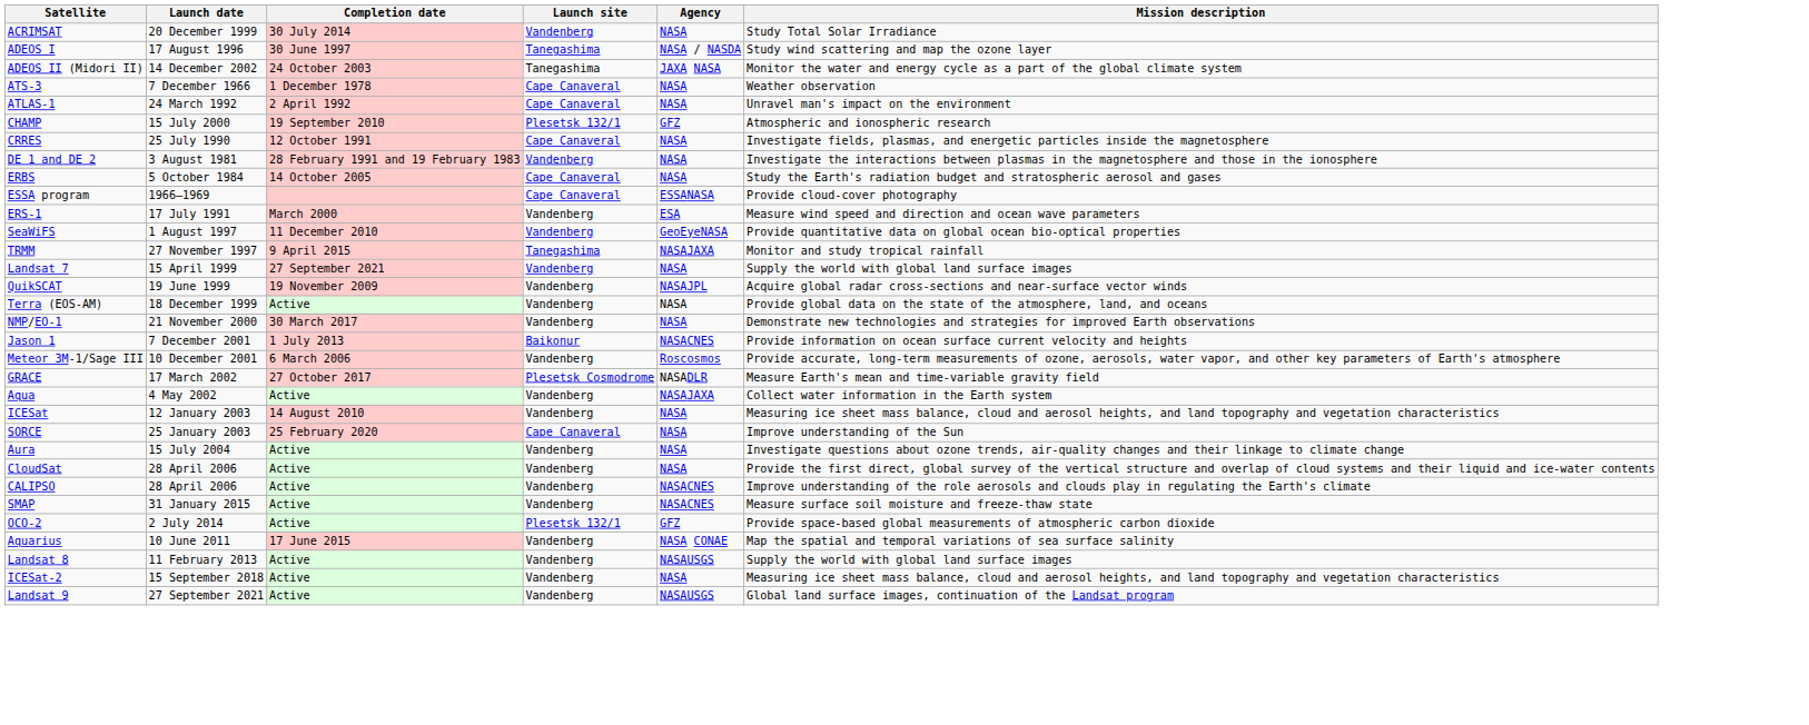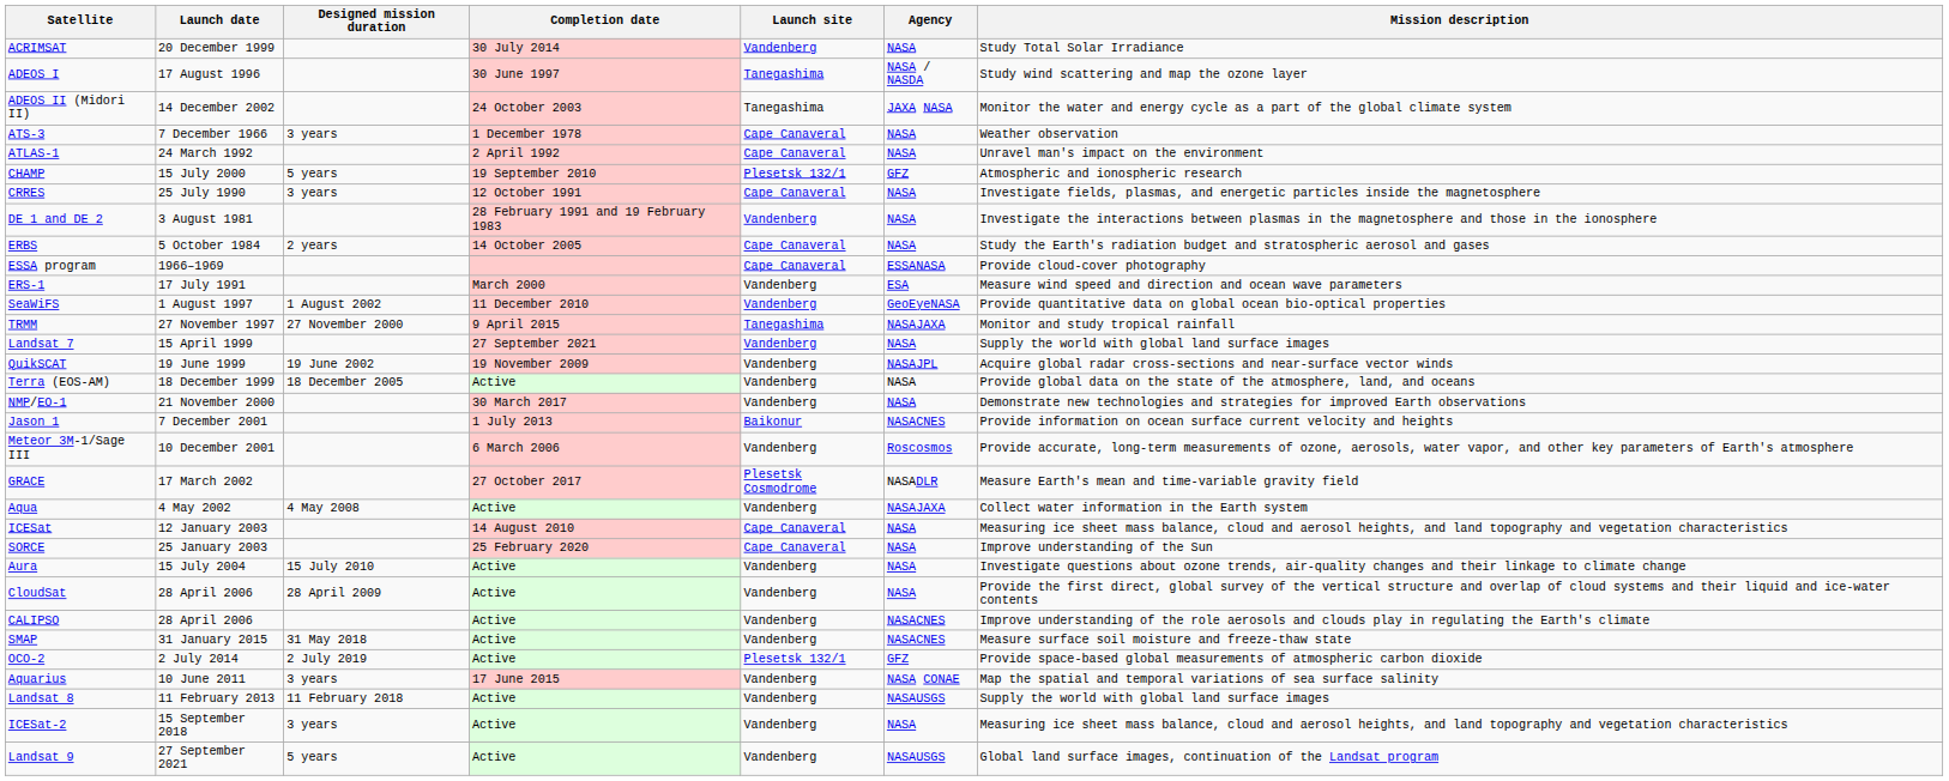 <table class="wikitable sortable" style="font-size:95%;">
 <tr>
 <th>Satellite</th>
 <th>Launch date</th>
+<th>Designed mission duration</th>
 <th>Completion date</th>
 <th>Launch site</th>
 <th>Agency</th>
 <th>Mission description</th>
 </tr>
 <tr>
 <td><a href='#'>ACRIMSAT</a></td>
 <td>20 December 1999</td>
+<td></td>
 <td bgcolor="#FFCCCC">30 July 2014</td>
 <td><a href='#'>Vandenberg</a></td>
 <td><a href='#'>NASA</a></td>
 <td>Study Total Solar Irradiance</td>
 </tr>
 <tr>
 <td><a href='#'>ADEOS I</a></td>
 <td>17 August 1996</td>
+<td></td>
 <td bgcolor="#FFCCCC">30 June 1997</td>
 <td><a href='#'>Tanegashima</a></td>
 <td><a href='#'>NASA</a> / <a href='#'>NASDA</a></td>
 <td>Study wind scattering and map the ozone layer</td>
 </tr>
 <tr>
 <td><a href='#'>ADEOS II</a> (Midori II)</td>
 <td>14 December 2002</td>
+<td></td>
 <td bgcolor="#FFCCCC">24 October 2003</td>
 <td>Tanegashima</td>
 <td><a href='#'>JAXA</a>  <a href='#'>NASA</a></td>
 <td>Monitor the water and energy cycle as a part of the global climate system</td>
 </tr>
 <tr>
 <td><a href='#'>ATS-3</a></td>
 <td>7 December 1966</td>
+<td>3 years</td>
 <td bgcolor="#FFCCCC">1 December 1978</td>
 <td><a href='#'>Cape Canaveral</a></td>
 <td><a href='#'>NASA</a></td>
 <td>Weather observation</td>
 </tr>
 <tr>
 <td><a href='#'>ATLAS-1</a></td>
 <td>24 March 1992</td>
+<td></td>
 <td bgcolor="#FFCCCC">2 April 1992</td>
 <td><a href='#'>Cape Canaveral</a></td>
 <td><a href='#'>NASA</a></td>
 <td>Unravel man's impact on the environment</td>
 </tr>
 <tr>
 <td><a href='#'>CHAMP</a></td>
 <td>15 July 2000</td>
+<td>5 years</td>
 <td bgcolor="#FFCCCC">19 September 2010</td>
 <td><a href='#'>Plesetsk 132/1</a></td>
 <td><a href='#'>GFZ</a></td>
 <td>Atmospheric and ionospheric research</td>
 </tr>
 <tr>
 <td><a href='#'>CRRES</a></td>
 <td>25 July 1990</td>
+<td>3 years</td>
 <td bgcolor="#FFCCCC">12 October 1991</td>
 <td><a href='#'>Cape Canaveral</a></td>
 <td><a href='#'>NASA</a></td>
 <td>Investigate fields, plasmas, and energetic particles inside the magnetosphere</td>
 </tr>
 <tr>
 <td><a href='#'>DE 1 and DE 2</a></td>
 <td>3 August 1981</td>
+<td></td>
 <td bgcolor="#FFCCCC">28 February 1991 and 19 February 1983</td>
 <td><a href='#'>Vandenberg</a></td>
 <td><a href='#'>NASA</a></td>
 <td>Investigate the interactions between plasmas in the magnetosphere and those in the ionosphere</td>
 </tr>
 <tr>
 <td><a href='#'>ERBS</a></td>
 <td>5 October 1984</td>
+<td>2 years</td>
 <td bgcolor="#FFCCCC">14 October 2005</td>
 <td><a href='#'>Cape Canaveral</a></td>
 <td><a href='#'>NASA</a></td>
 <td>Study the Earth's radiation budget and stratospheric aerosol and gases</td>
 </tr>
 <tr>
 <td><a href='#'>ESSA</a> program</td>
 <td>1966–1969</td>
+<td></td>
 <td bgcolor="#FFCCCC"></td>
 <td><a href='#'>Cape Canaveral</a></td>
 <td><a href='#'>ESSA</a><a href='#'>NASA</a></td>
 <td>Provide cloud-cover photography</td>
 </tr>
 <tr>
 <td><a href='#'>ERS-1</a></td>
 <td>17 July 1991</td>
+<td></td>
 <td bgcolor="#FFCCCC">March 2000</td>
 <td>Vandenberg</td>
 <td><a href='#'>ESA</a></td>
 <td>Measure wind speed and direction and ocean wave parameters</td>
 </tr>
 <tr>
 <td><a href='#'>SeaWiFS</a></td>
 <td>1 August 1997</td>
+<td>1 August 2002</td>
 <td bgcolor="#FFCCCC">11 December 2010</td>
 <td><a href='#'>Vandenberg</a></td>
 <td><a href='#'>GeoEye</a><a href='#'>NASA</a></td>
 <td>Provide quantitative data on global ocean bio-optical properties</td>
 </tr>
 <tr>
 <td><a href='#'>TRMM</a></td>
 <td>27 November 1997</td>
+<td>27 November 2000</td>
 <td bgcolor="#FFCCCC">9 April 2015</td>
 <td><a href='#'>Tanegashima</a></td>
 <td><a href='#'>NASA</a><a href='#'>JAXA</a></td>
 <td>Monitor and study tropical rainfall</td>
 </tr>
 <tr>
 <td><a href='#'>Landsat 7</a></td>
 <td>15 April 1999</td>
+<td></td>
 <td bgcolor= "#FFCCCC">27 September 2021</td>
 <td><a href='#'>Vandenberg</a></td>
 <td><a href='#'>NASA</a></td>
 <td>Supply the world with global land surface images</td>
 </tr>
 <tr>
 <td><a href='#'>QuikSCAT</a></td>
 <td>19 June 1999</td>
+<td>19 June 2002</td>
 <td bgcolor="#FFCCCC">19 November 2009</td>
 <td>Vandenberg</td>
 <td><a href='#'>NASA</a><a href='#'>JPL</a></td>
 <td>Acquire global radar cross-sections and near-surface vector winds</td>
 </tr>
 <tr>
 <td><a href='#'>Terra</a> (EOS-AM)</td>
 <td>18 December 1999</td>
+<td>18 December 2005</td>
 <td bgcolor="#ddffdd">Active</td>
 <td>Vandenberg</td>
 <td>NASA</td>
 <td>Provide global data on the state of the atmosphere, land, and oceans</td>
 </tr>
 <tr>
 <td><a href='#'>NMP</a>/<a href='#'>EO-1</a></td>
 <td>21 November 2000</td>
+<td></td>
 <td bgcolor="#FFCCCC">30 March 2017</td>
 <td>Vandenberg</td>
 <td><a href='#'>NASA</a></td>
 <td>Demonstrate new technologies and strategies for improved Earth observations</td>
 </tr>
 <tr>
 <td><a href='#'>Jason 1</a></td>
 <td>7 December 2001</td>
+<td></td>
 <td bgcolor="#FFCCCC">1 July 2013</td>
 <td><a href='#'>Baikonur</a></td>
 <td><a href='#'>NASA</a><a href='#'>CNES</a></td>
 <td>Provide information on ocean surface current velocity and heights</td>
 </tr>
 <tr>
 <td><a href='#'>Meteor 3M</a>-1/Sage III</td>
 <td>10 December 2001</td>
+<td></td>
 <td bgcolor="#FFCCCC">6 March 2006</td>
 <td>Vandenberg</td>
 <td><a href='#'>Roscosmos</a></td>
 <td>Provide accurate, long-term measurements of ozone, aerosols, water vapor, and other key parameters of Earth's atmosphere</td>
 </tr>
 <tr>
 <td><a href='#'>GRACE</a></td>
 <td>17 March 2002</td>
+<td></td>
 <td bgcolor="#FFCCCC">27 October 2017</td>
 <td><a href='#'>Plesetsk Cosmodrome</a></td>
 <td>NASA<a href='#'>DLR</a></td>
 <td>Measure Earth's mean and time-variable gravity field</td>
 </tr>
 <tr>
 <td><a href='#'>Aqua</a></td>
 <td>4 May 2002</td>
+<td>4 May 2008</td>
 <td bgcolor="#ddffdd">Active</td>
 <td>Vandenberg</td>
 <td><a href='#'>NASA</a><a href='#'>JAXA</a></td>
 <td>Collect water information in the Earth system</td>
 </tr>
 <tr>
 <td><a href='#'>ICESat</a></td>
 <td>12 January 2003</td>
+<td></td>
 <td bgcolor="#FFCCCC">14 August 2010</td>
-<td>Vandenberg</td>
+<td><a href='#'>Cape Canaveral</a></td>
 <td><a href='#'>NASA</a></td>
 <td>Measuring ice sheet mass balance, cloud and aerosol heights, and land topography and vegetation characteristics</td>
 </tr>
 <tr>
 <td><a href='#'>SORCE</a></td>
 <td>25 January 2003</td>
+<td></td>
 <td bgcolor="#FFCCCC">25 February 2020</td>
 <td><a href='#'>Cape Canaveral</a></td>
 <td><a href='#'>NASA</a></td>
 <td>Improve understanding of the Sun</td>
 </tr>
 <tr>
 <td><a href='#'>Aura</a></td>
 <td>15 July 2004</td>
+<td>15 July 2010</td>
 <td bgcolor="#ddffdd">Active</td>
 <td>Vandenberg</td>
 <td><a href='#'>NASA</a></td>
 <td>Investigate questions about ozone trends, air-quality changes and their linkage to climate change</td>
 </tr>
 <tr>
 <td><a href='#'>CloudSat</a></td>
 <td>28 April 2006</td>
+<td>28 April 2009</td>
 <td bgcolor="#ddffdd">Active</td>
 <td>Vandenberg</td>
 <td><a href='#'>NASA</a></td>
 <td>Provide the first direct, global survey of the vertical structure and overlap of cloud systems and their liquid and ice-water contents</td>
 </tr>
 <tr>
 <td><a href='#'>CALIPSO</a></td>
 <td>28 April 2006</td>
+<td></td>
 <td bgcolor="#ddffdd">Active</td>
 <td>Vandenberg</td>
 <td><a href='#'>NASA</a><a href='#'>CNES</a></td>
 <td>Improve understanding of the role aerosols and clouds play in regulating the Earth's climate</td>
 </tr>
 <tr>
 <td><a href='#'>SMAP</a></td>
 <td>31 January 2015</td>
+<td>31 May 2018</td>
 <td bgcolor="#ddffdd">Active</td>
 <td>Vandenberg</td>
 <td><a href='#'>NASA</a><a href='#'>CNES</a></td>
 <td>Measure surface soil moisture and freeze-thaw state</td>
 </tr>
 <tr>
 <td><a href='#'>OCO-2</a></td>
 <td>2 July 2014</td>
+<td>2 July 2019</td>
 <td bgcolor="#ddffdd">Active</td>
 <td><a href='#'>Plesetsk 132/1</a></td>
 <td><a href='#'>GFZ</a></td>
 <td>Provide space-based global measurements of atmospheric carbon dioxide</td>
 </tr>
 <tr>
 <td><a href='#'>Aquarius</a></td>
 <td>10 June 2011</td>
+<td>3 years</td>
 <td bgcolor="#FFCCCC">17 June 2015 </td>
 <td>Vandenberg</td>
 <td><a href='#'>NASA</a>  <a href='#'>CONAE</a></td>
 <td>Map the spatial and temporal variations of sea surface salinity</td>
 </tr>
 <tr>
 <td><a href='#'>Landsat 8</a></td>
 <td>11 February 2013</td>
+<td>11 February 2018</td>
 <td bgcolor="#ddffdd">Active</td>
 <td>Vandenberg</td>
 <td><a href='#'>NASA</a><a href='#'>USGS</a></td>
 <td>Supply the world with global land surface images</td>
 </tr>
 <tr>
 <td><a href='#'>ICESat-2</a></td>
 <td>15 September 2018</td>
+<td>3 years</td>
 <td bgcolor="#ddffdd">Active</td>
 <td>Vandenberg</td>
 <td><a href='#'>NASA</a></td>
 <td>Measuring ice sheet mass balance, cloud and aerosol heights, and land topography and vegetation characteristics</td>
 </tr>
 <tr>
 <td><a href='#'>Landsat 9</a></td>
 <td>27 September 2021</td>
+<td>5 years</td>
 <td bgcolor="#ddffdd">Active</td>
 <td>Vandenberg</td>
 <td><a href='#'>NASA</a><a href='#'>USGS</a></td>
 <td>Global land surface images, continuation of the <a href='#'>Landsat program</a></td>
 </tr>
 </table>
